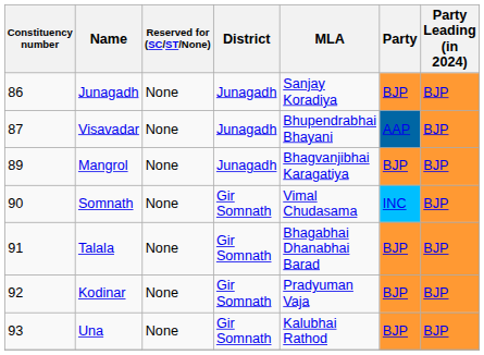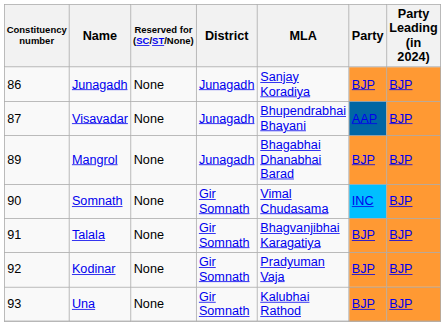 <table class="wikitable" width="500px">
 <tr>
 <th width="50px" style="font-size:75%">Constituency number</th>
 <th width="200px">Name</th>
 <th width="100px" style="font-size:75%">Reserved for (<a href='#'>SC</a>/<a href='#'>ST</a>/None)</th>
 <th width="150px">District</th>
 <th>MLA</th>
 <th>Party</th>
 <th width="150px">Party Leading<br>(in 2024)</th>
 </tr>
 <tr>
 <td>86</td>
 <td><a href='#'>Junagadh</a></td>
 <td>None</td>
 <td><a href='#'>Junagadh</a></td>
 <td><a href='#'>Sanjay Koradiya</a></td>
 <td bgcolor=#FF9933><a href='#'>BJP</a></td>
 <td bgcolor=#FF9933><a href='#'>BJP</a></td>
 </tr>
 <tr>
 <td>87</td>
 <td><a href='#'>Visavadar</a></td>
 <td>None</td>
 <td><a href='#'>Junagadh</a></td>
 <td><a href='#'>Bhupendrabhai Bhayani</a></td>
 <td bgcolor=#0066A4><a href='#'>AAP</a></td>
 <td bgcolor=#FF9933><a href='#'>BJP</a></td>
 </tr>
 <tr>
 <td>89</td>
 <td><a href='#'>Mangrol</a></td>
 <td>None</td>
 <td><a href='#'>Junagadh</a></td>
-<td><a href='#'>Bhagvanjibhai Karagatiya</a></td>
+<td><a href='#'>Bhagabhai Dhanabhai Barad</a></td>
 <td bgcolor=#FF9933><a href='#'>BJP</a></td>
 <td bgcolor=#FF9933><a href='#'>BJP</a></td>
 </tr>
 <tr>
 <td>90</td>
 <td><a href='#'>Somnath</a></td>
 <td>None</td>
 <td><a href='#'>Gir Somnath</a></td>
 <td><a href='#'>Vimal Chudasama</a></td>
 <td bgcolor=#00BFFF><a href='#'>INC</a></td>
 <td bgcolor=#FF9933><a href='#'>BJP</a></td>
 </tr>
 <tr>
 <td>91</td>
 <td><a href='#'>Talala</a></td>
 <td>None</td>
 <td><a href='#'>Gir Somnath</a></td>
-<td><a href='#'>Bhagabhai Dhanabhai Barad</a></td>
+<td><a href='#'>Bhagvanjibhai Karagatiya</a></td>
 <td bgcolor=#FF9933><a href='#'>BJP</a></td>
 <td bgcolor=#FF9933><a href='#'>BJP</a></td>
 </tr>
 <tr>
 <td>92</td>
 <td><a href='#'>Kodinar</a></td>
 <td>None</td>
 <td><a href='#'>Gir Somnath</a></td>
 <td><a href='#'>Pradyuman Vaja</a></td>
 <td bgcolor=#FF9933><a href='#'>BJP</a></td>
 <td bgcolor=#FF9933><a href='#'>BJP</a></td>
 </tr>
 <tr>
 <td>93</td>
 <td><a href='#'>Una</a></td>
 <td>None</td>
 <td><a href='#'>Gir Somnath</a></td>
 <td><a href='#'>Kalubhai Rathod</a></td>
 <td bgcolor=#FF9933><a href='#'>BJP</a></td>
 <td bgcolor=#FF9933><a href='#'>BJP</a></td>
 </tr>
 <tr>
 </tr>
 </table>
